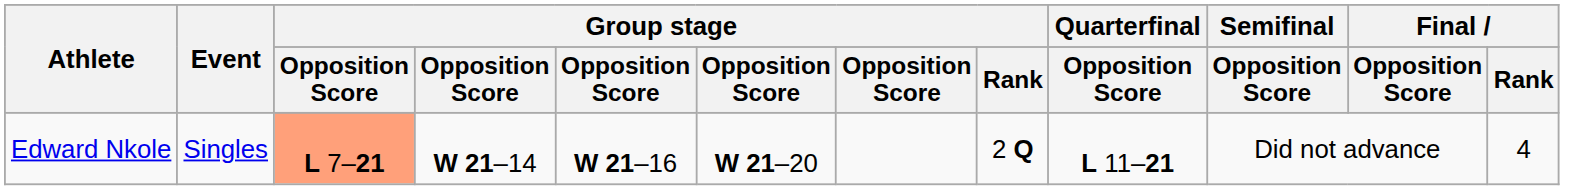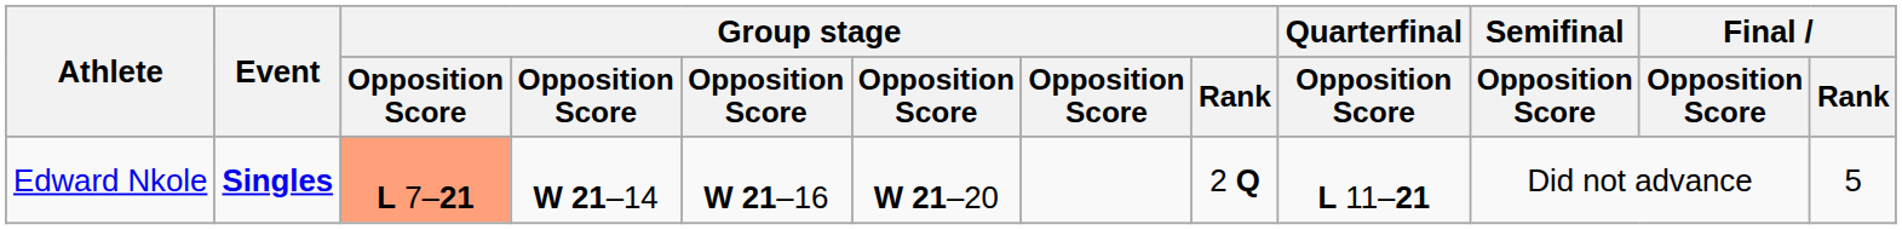 <table class="wikitable" style="font-size:88%">
 <tr>
 <th rowspan=2>Athlete</th>
 <th rowspan=2>Event</th>
 <th colspan=6>Group stage</th>
 <th>Quarterfinal</th>
 <th>Semifinal</th>
 <th colspan=2>Final / </th>
 </tr>
 <tr style="font-size:95%">
 <th>Opposition<br>Score</th>
 <th>Opposition<br>Score</th>
 <th>Opposition<br>Score</th>
 <th>Opposition<br>Score</th>
 <th>Opposition<br>Score</th>
 <th>Rank</th>
 <th>Opposition<br>Score</th>
 <th>Opposition<br>Score</th>
 <th>Opposition<br>Score</th>
 <th>Rank</th>
 </tr>
 <tr align=center>
 <td align=left><a href='#'>Edward Nkole</a></td>
-<td align=left><a href='#'>Singles</a></td>
+<td align=left><strong><a href='#'>Singles</a></strong></td>
 <td style="background: lightsalmon;"><br><strong>L</strong> 7–<strong>21</strong></td>
 <td><br><strong>W</strong> <strong>21</strong>–14</td>
 <td><br><strong>W</strong> <strong>21</strong>–16</td>
 <td><br><strong>W</strong> <strong>21</strong>–20</td>
 <td></td>
 <td>2 <strong>Q</strong></td>
 <td><br><strong>L</strong> 11–<strong>21</strong></td>
 <td colspan=2>Did not advance</td>
-<td>4</td>
+<td>5</td>
 </tr>
 </table>
